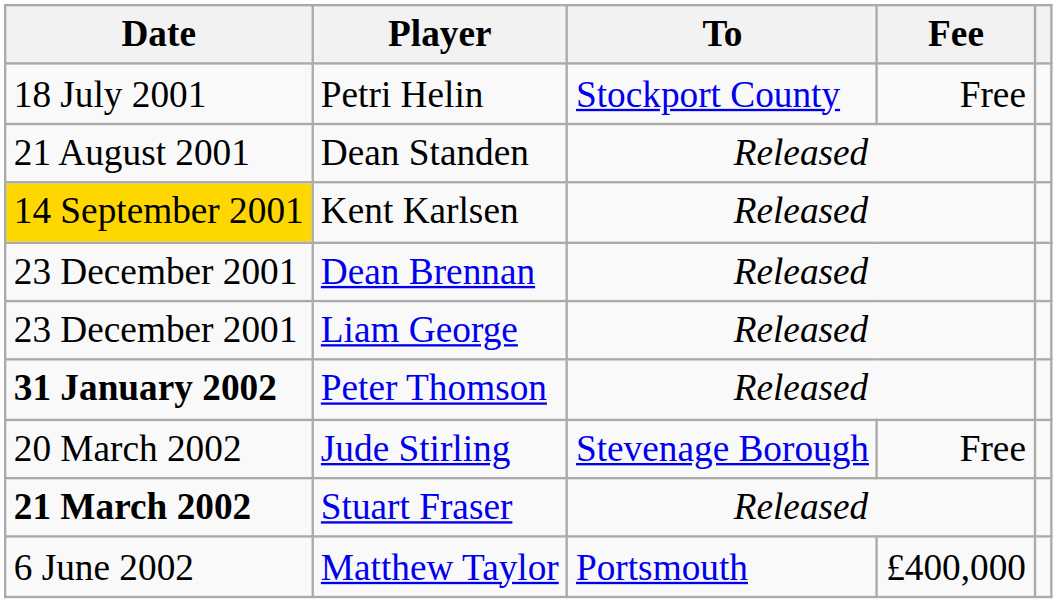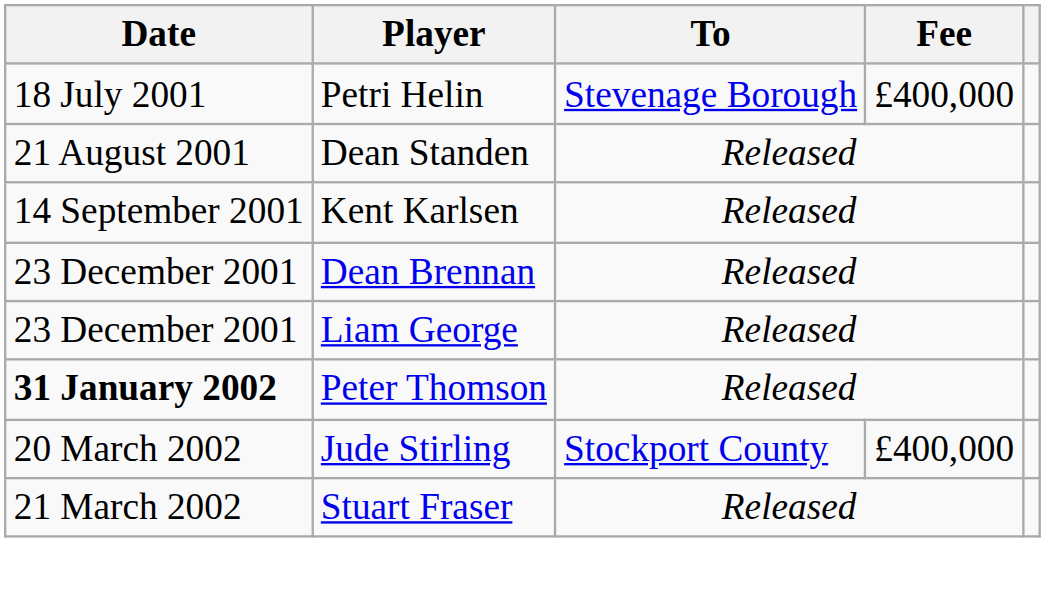 <table class="wikitable">
 <tr>
 <th>Date</th>
 <th>Player</th>
 <th>To</th>
 <th>Fee</th>
 <th></th>
 </tr>
 <tr>
 <td>18 July 2001</td>
 <td> Petri Helin</td>
-<td><a href='#'>Stockport County</a></td>
-<td align="right">Free</td>
+<td><a href='#'>Stevenage Borough</a></td>
+<td align="right">£400,000</td>
 <td align="center"></td>
 </tr>
 <tr>
 <td>21 August 2001</td>
 <td> Dean Standen</td>
 <td align="center" colspan=2><em>Released</em></td>
 <td align="center"></td>
 </tr>
 <tr>
-<td style="background: gold;">14 September 2001</td>
+<td>14 September 2001</td>
 <td> Kent Karlsen</td>
 <td align="center" colspan=2><em>Released</em></td>
 <td align="center"></td>
 </tr>
 <tr>
 <td>23 December 2001</td>
 <td> <a href='#'>Dean Brennan</a></td>
 <td align="center" colspan=2><em>Released</em></td>
 <td align="center"></td>
 </tr>
 <tr>
 <td>23 December 2001</td>
 <td> <a href='#'>Liam George</a></td>
 <td align="center" colspan=2><em>Released</em></td>
 <td align="center"></td>
 </tr>
 <tr>
 <td><strong>31 January 2002</strong></td>
 <td> <a href='#'>Peter Thomson</a></td>
 <td align="center" colspan=2><em>Released</em></td>
 <td align="center"></td>
 </tr>
 <tr>
 <td>20 March 2002</td>
 <td> <a href='#'>Jude Stirling</a></td>
-<td><a href='#'>Stevenage Borough</a></td>
-<td align="right">Free</td>
+<td><a href='#'>Stockport County</a></td>
+<td align="right">£400,000</td>
 <td align="center"></td>
 </tr>
 <tr>
-<td><strong>21 March 2002</strong></td>
+<td>21 March 2002</td>
 <td> <a href='#'>Stuart Fraser</a></td>
 <td align="center" colspan=2><em>Released</em></td>
 <td align="center"></td>
 </tr>
-<tr>
-<td>6 June 2002</td>
-<td> <a href='#'>Matthew Taylor</a></td>
-<td><a href='#'>Portsmouth</a></td>
-<td align="right">£400,000</td>
-<td align="center"></td>
-</tr>
 </table>
